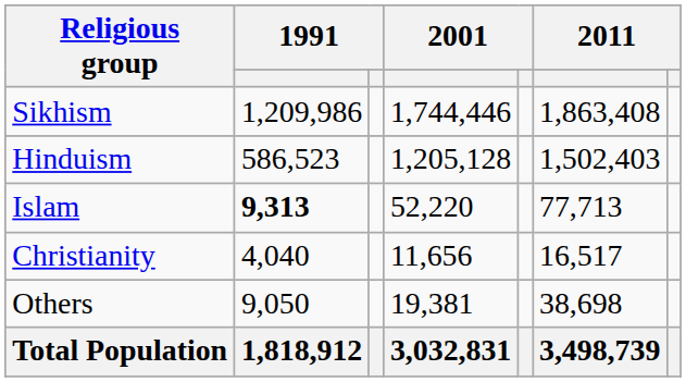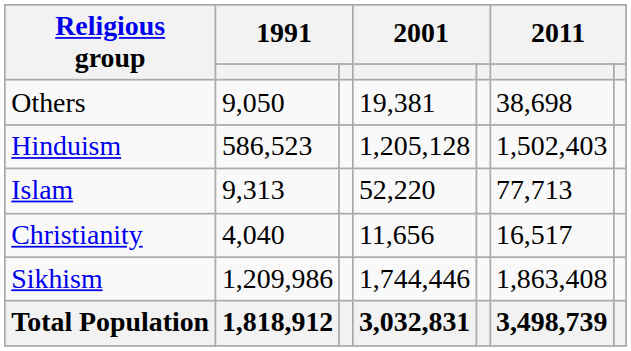 <table class="wikitable sortable">
 <tr>
 <th rowspan="2"><a href='#'>Religious</a><br>group</th>
 <th colspan="2">1991</th>
 <th colspan="2">2001</th>
 <th colspan="2">2011</th>
 </tr>
 <tr>
 <th><a href='#'></a></th>
 <th></th>
 <th></th>
 <th></th>
 <th></th>
 <th></th>
 </tr>
 <tr>
-<td><a href='#'>Sikhism</a></td>
-<td>1,209,986</td>
+<td>Others</td>
+<td>9,050</td>
 <td></td>
-<td>1,744,446</td>
+<td>19,381</td>
 <td></td>
-<td>1,863,408</td>
+<td>38,698</td>
 <td></td>
 </tr>
 <tr>
 <td><a href='#'>Hinduism</a></td>
 <td>586,523</td>
 <td></td>
 <td>1,205,128</td>
 <td></td>
 <td>1,502,403</td>
 <td></td>
 </tr>
 <tr>
 <td><a href='#'>Islam</a></td>
-<td><strong>9,313</strong></td>
+<td>9,313</td>
 <td></td>
 <td>52,220</td>
 <td></td>
 <td>77,713</td>
 <td></td>
 </tr>
 <tr>
 <td><a href='#'>Christianity</a></td>
 <td>4,040</td>
 <td></td>
 <td>11,656</td>
 <td></td>
 <td>16,517</td>
 <td></td>
 </tr>
 <tr>
-<td>Others</td>
-<td>9,050</td>
+<td><a href='#'>Sikhism</a></td>
+<td>1,209,986</td>
 <td></td>
-<td>19,381</td>
+<td>1,744,446</td>
 <td></td>
-<td>38,698</td>
+<td>1,863,408</td>
 <td></td>
 </tr>
 <tr>
 <th>Total Population</th>
 <th>1,818,912</th>
 <th></th>
 <th>3,032,831</th>
 <th></th>
 <th>3,498,739</th>
 <th></th>
 </tr>
 </table>
